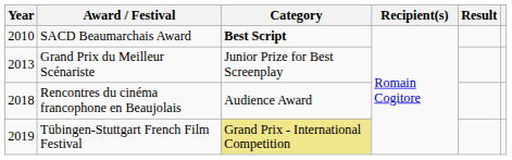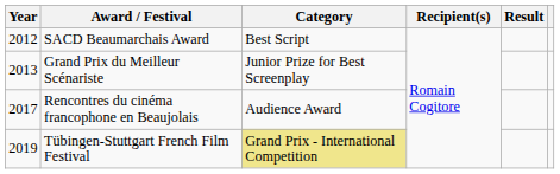 <table class="wikitable sortable plainrowheaders">
 <tr>
 <th>Year</th>
 <th>Award / Festival</th>
 <th>Category</th>
 <th>Recipient(s)</th>
 <th>Result</th>
 <th scope="col" class="unsortable"></th>
 </tr>
 <tr>
-<td align="center">2010</td>
+<td align="center">2012</td>
 <td>SACD Beaumarchais Award</td>
-<td><strong>Best Script</strong></td>
+<td>Best Script</td>
 <td rowspan=4><a href='#'>Romain Cogitore</a></td>
 <td></td>
 <td></td>
 </tr>
 <tr>
 <td align="center">2013</td>
 <td>Grand Prix du Meilleur Scénariste</td>
 <td>Junior Prize for Best Screenplay</td>
 <td></td>
 <td></td>
 </tr>
 <tr>
-<td align="center">2018</td>
+<td align="center">2017</td>
 <td>Rencontres du cinéma francophone en Beaujolais</td>
 <td>Audience Award</td>
 <td></td>
 <td></td>
 </tr>
 <tr>
 <td align="center">2019</td>
 <td>Tübingen-Stuttgart French Film Festival</td>
 <td style="background: khaki;">Grand Prix - International Competition</td>
 <td></td>
 <td></td>
 </tr>
 </table>
